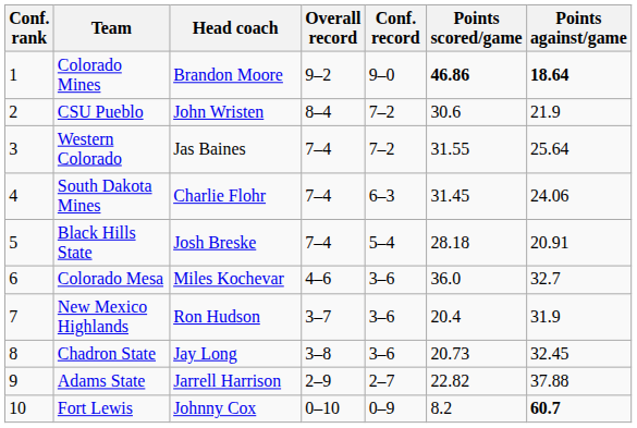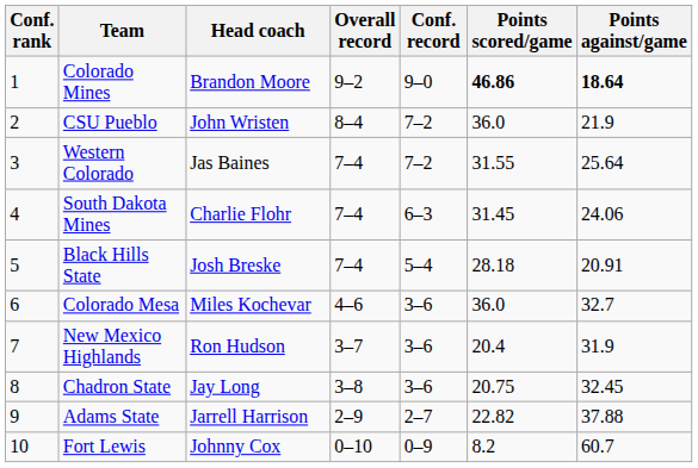 <table class="sortable wikitable">
 <tr>
 <th width="25">Conf. rank</th>
 <th width="100">Team</th>
 <th width="115">Head coach</th>
 <th width="50">Overall record</th>
 <th width="50">Conf. record</th>
 <th width="50">Points scored/game</th>
 <th width="50">Points against/game</th>
 </tr>
 <tr align="left" bgcolor="">
 <td>1</td>
 <td><a href='#'>Colorado Mines</a></td>
 <td><a href='#'>Brandon Moore</a></td>
 <td>9–2</td>
 <td>9–0</td>
 <td><strong>46.86</strong></td>
 <td><strong>18.64</strong></td>
 </tr>
 <tr align="left" bgcolor="">
 <td>2</td>
 <td><a href='#'>CSU Pueblo</a></td>
 <td><a href='#'>John Wristen</a></td>
 <td>8–4</td>
 <td>7–2</td>
-<td>30.6</td>
+<td>36.0</td>
 <td>21.9</td>
 </tr>
 <tr align="left" bgcolor="">
 <td>3</td>
 <td><a href='#'>Western Colorado</a></td>
 <td>Jas Baines</td>
 <td>7–4</td>
 <td>7–2</td>
 <td>31.55</td>
 <td>25.64</td>
 </tr>
 <tr align="left" bgcolor="">
 <td>4</td>
 <td><a href='#'>South Dakota Mines</a></td>
 <td><a href='#'>Charlie Flohr</a></td>
 <td>7–4</td>
 <td>6–3</td>
 <td>31.45</td>
 <td>24.06</td>
 </tr>
 <tr align="left" bgcolor="">
 <td>5</td>
 <td><a href='#'>Black Hills State</a></td>
 <td><a href='#'>Josh Breske</a></td>
 <td>7–4</td>
 <td>5–4</td>
 <td>28.18</td>
 <td>20.91</td>
 </tr>
 <tr align="left" bgcolor="">
 <td>6</td>
 <td><a href='#'>Colorado Mesa</a></td>
 <td><a href='#'>Miles Kochevar</a></td>
 <td>4–6</td>
 <td>3–6</td>
 <td>36.0</td>
 <td>32.7</td>
 </tr>
 <tr align="left" bgcolor="">
 <td>7</td>
 <td><a href='#'>New Mexico Highlands</a></td>
 <td><a href='#'>Ron Hudson</a></td>
 <td>3–7</td>
 <td>3–6</td>
 <td>20.4</td>
 <td>31.9</td>
 </tr>
 <tr align="left" bgcolor="">
 <td>8</td>
 <td><a href='#'>Chadron State</a></td>
 <td><a href='#'>Jay Long</a></td>
 <td>3–8</td>
 <td>3–6</td>
-<td>20.73</td>
+<td>20.75</td>
 <td>32.45</td>
 </tr>
 <tr align="left" bgcolor="">
 <td>9</td>
 <td><a href='#'>Adams State</a></td>
 <td><a href='#'>Jarrell Harrison</a></td>
 <td>2–9</td>
 <td>2–7</td>
 <td>22.82</td>
 <td>37.88</td>
 </tr>
 <tr align="left" bgcolor="">
 <td>10</td>
 <td><a href='#'>Fort Lewis</a></td>
 <td><a href='#'>Johnny Cox</a></td>
 <td>0–10</td>
 <td>0–9</td>
 <td>8.2</td>
-<td><strong>60.7</strong></td>
+<td>60.7</td>
 </tr>
 </table>
